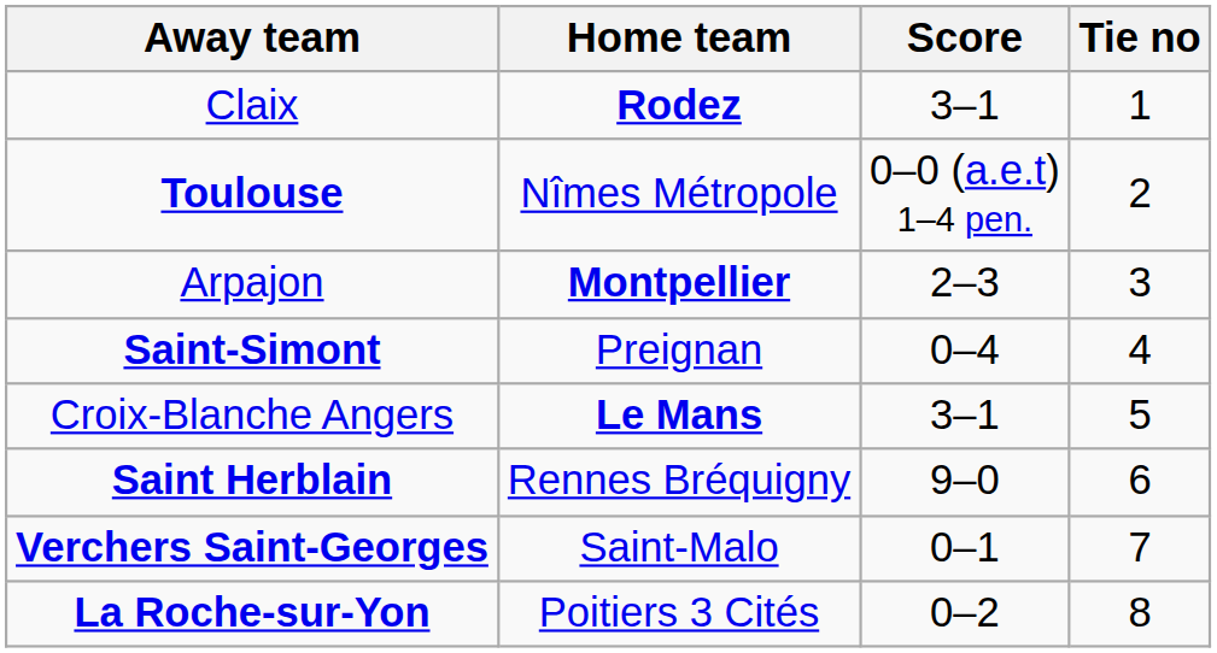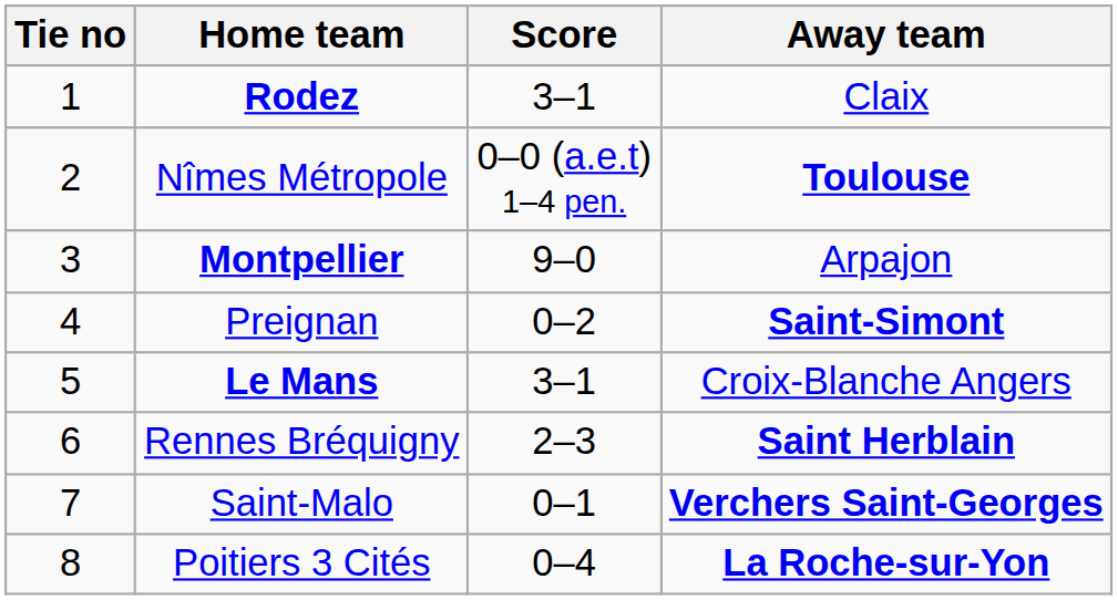 <table class="wikitable" style="text-align:center">
 <tr>
-<th>Away team</th>
+<th>Tie no</th>
 <th>Home team</th>
 <th>Score</th>
-<th>Tie no</th>
+<th>Away team</th>
 </tr>
 <tr>
-<td><a href='#'>Claix</a></td>
+<td>1</td>
 <td><strong><a href='#'>Rodez</a></strong></td>
 <td>3–1</td>
-<td>1</td>
+<td><a href='#'>Claix</a></td>
 </tr>
 <tr>
-<td><strong><a href='#'>Toulouse</a></strong></td>
+<td>2</td>
 <td><a href='#'>Nîmes Métropole</a></td>
 <td>0–0 (<a href='#'>a.e.t</a>) <br> <small>1–4 <a href='#'>pen.</a></small></td>
-<td>2</td>
+<td><strong><a href='#'>Toulouse</a></strong></td>
 </tr>
 <tr>
+<td>3</td>
+<td><strong><a href='#'>Montpellier</a></strong></td>
+<td>9–0</td>
 <td><a href='#'>Arpajon</a></td>
-<td><strong><a href='#'>Montpellier</a></strong></td>
-<td>2–3</td>
-<td>3</td>
 </tr>
 <tr>
+<td>4</td>
+<td><a href='#'>Preignan</a></td>
+<td>0–2</td>
 <td><strong><a href='#'>Saint-Simont</a></strong></td>
-<td><a href='#'>Preignan</a></td>
-<td>0–4</td>
-<td>4</td>
 </tr>
 <tr>
-<td><a href='#'>Croix-Blanche Angers</a></td>
+<td>5</td>
 <td><strong><a href='#'>Le Mans</a></strong></td>
 <td>3–1</td>
-<td>5</td>
+<td><a href='#'>Croix-Blanche Angers</a></td>
 </tr>
 <tr>
+<td>6</td>
+<td><a href='#'>Rennes Bréquigny</a></td>
+<td>2–3</td>
 <td><strong><a href='#'>Saint Herblain</a></strong></td>
-<td><a href='#'>Rennes Bréquigny</a></td>
-<td>9–0</td>
-<td>6</td>
 </tr>
 <tr>
-<td><strong><a href='#'>Verchers Saint-Georges</a></strong></td>
+<td>7</td>
 <td><a href='#'>Saint-Malo</a></td>
 <td>0–1</td>
-<td>7</td>
+<td><strong><a href='#'>Verchers Saint-Georges</a></strong></td>
 </tr>
 <tr>
+<td>8</td>
+<td><a href='#'>Poitiers 3 Cités</a></td>
+<td>0–4</td>
 <td><strong><a href='#'>La Roche-sur-Yon</a></strong></td>
-<td><a href='#'>Poitiers 3 Cités</a></td>
-<td>0–2</td>
-<td>8</td>
 </tr>
 </table>
